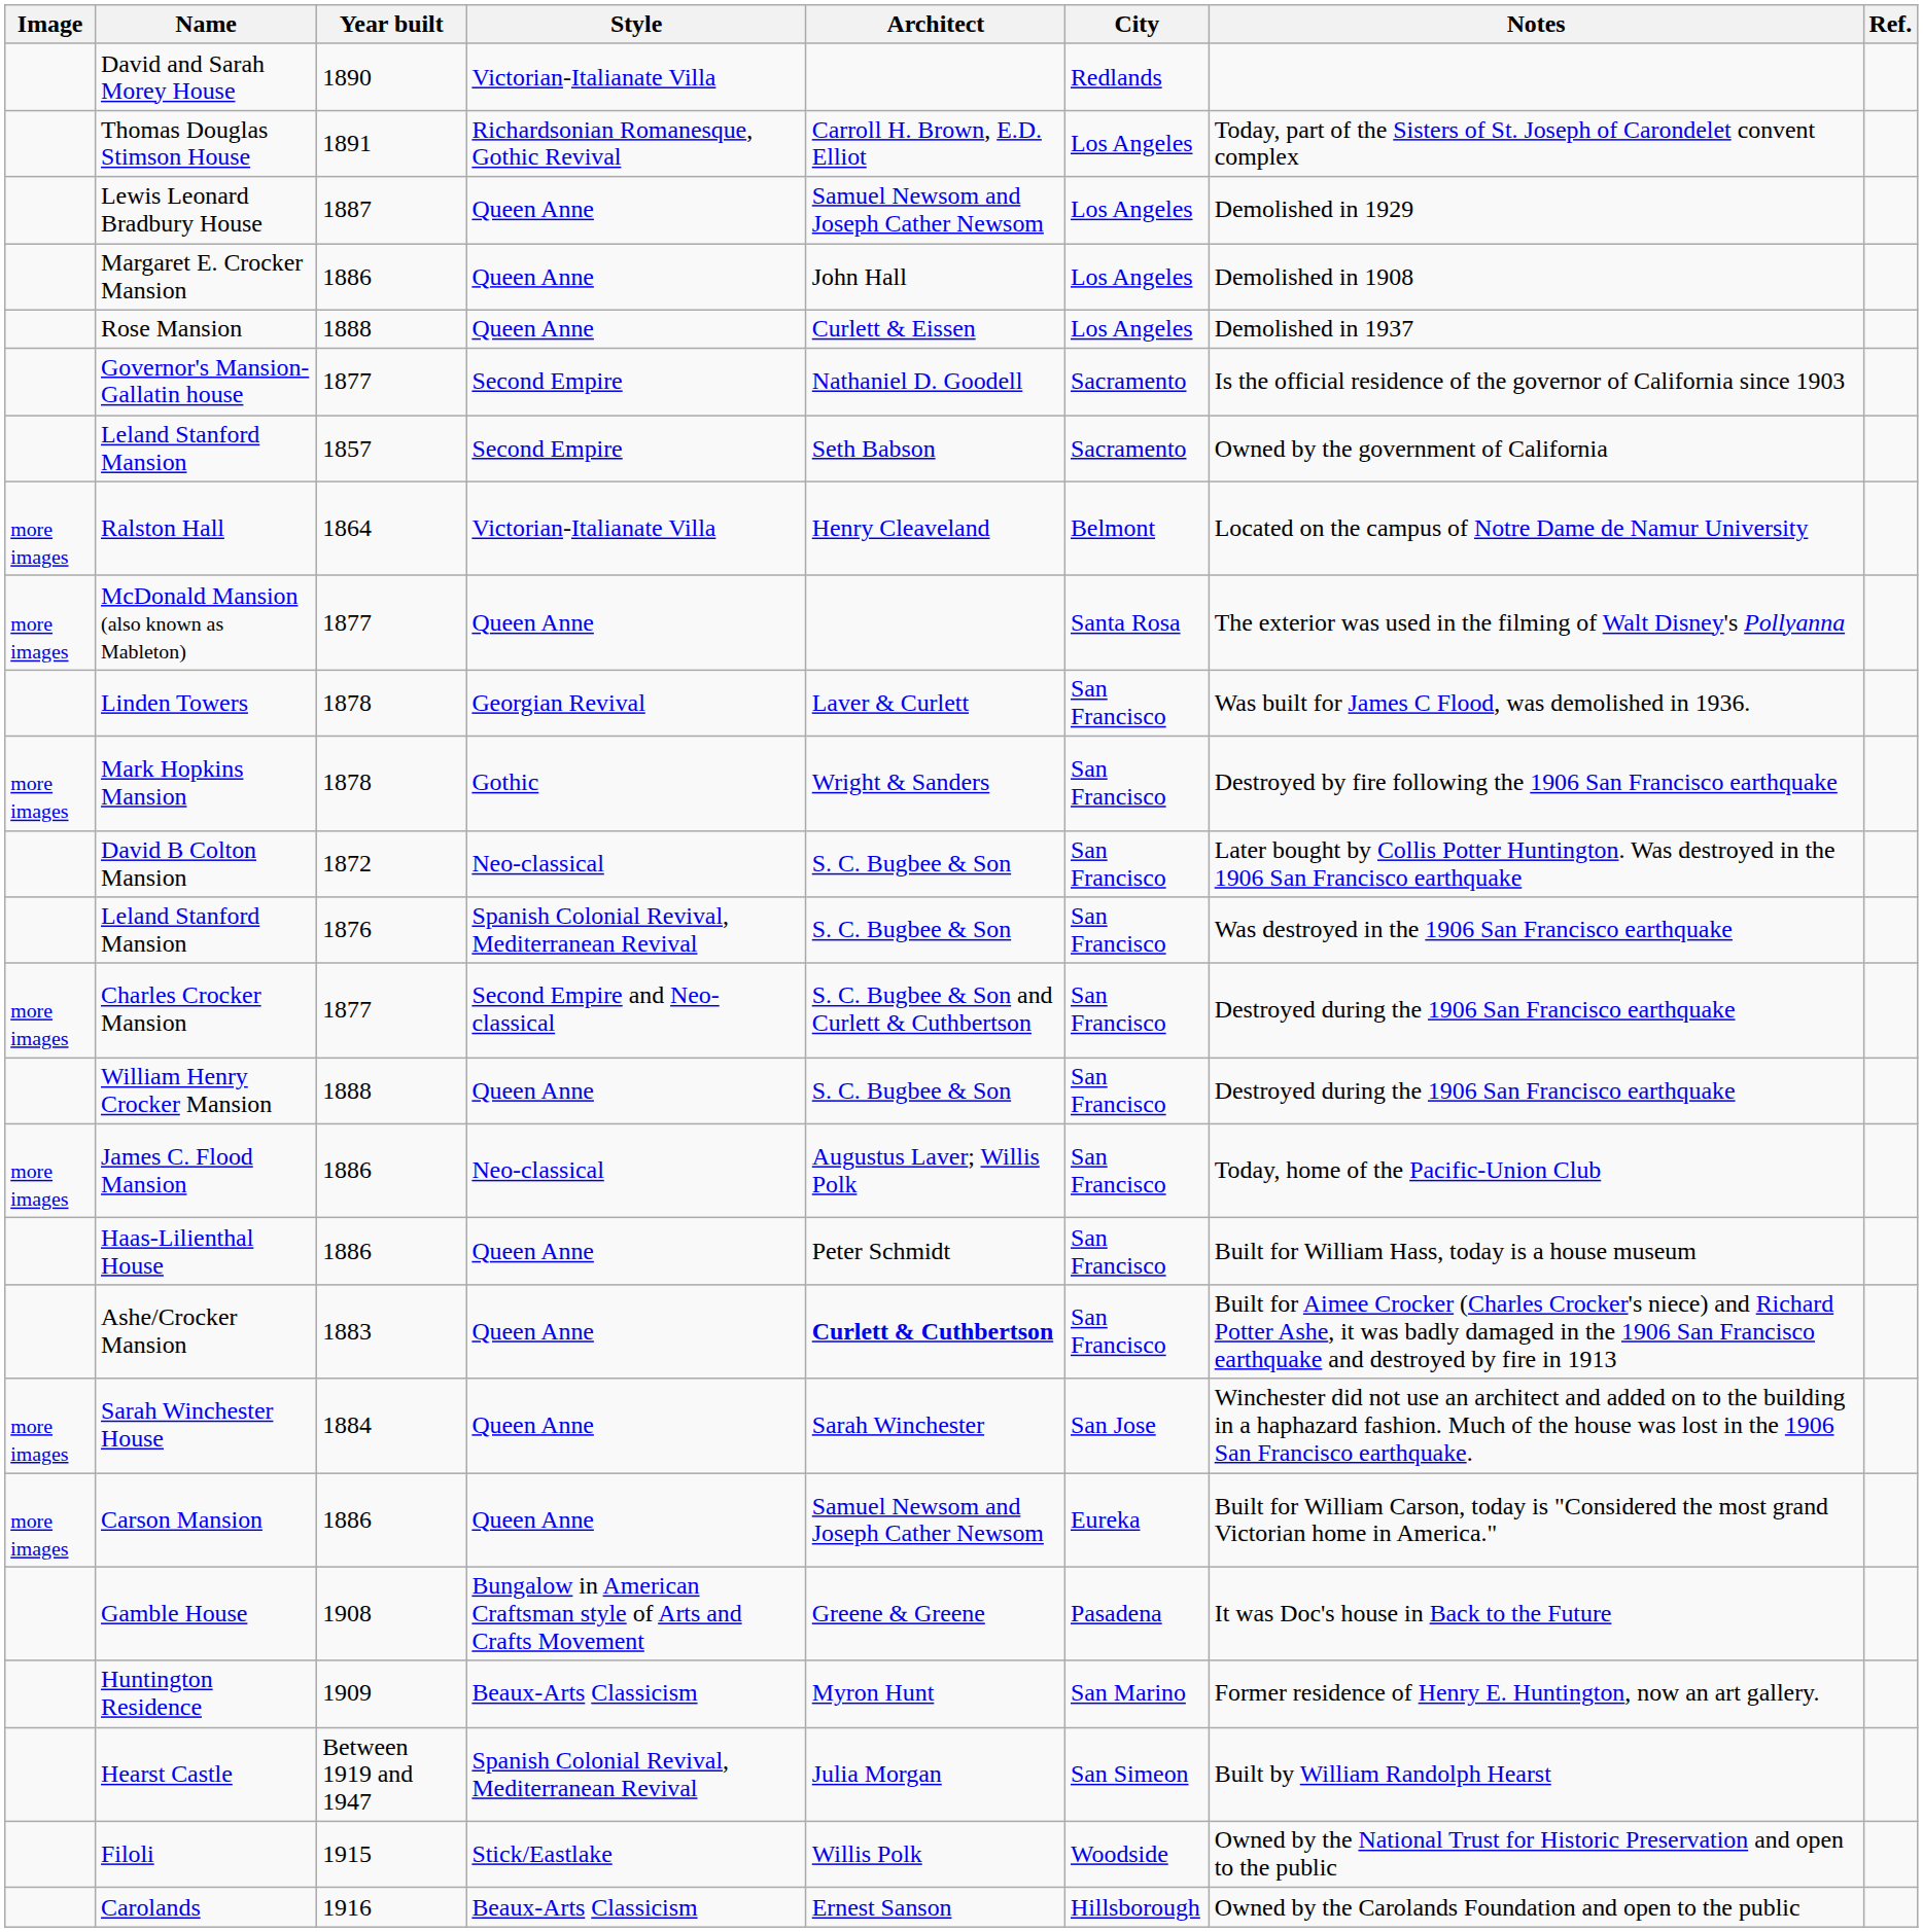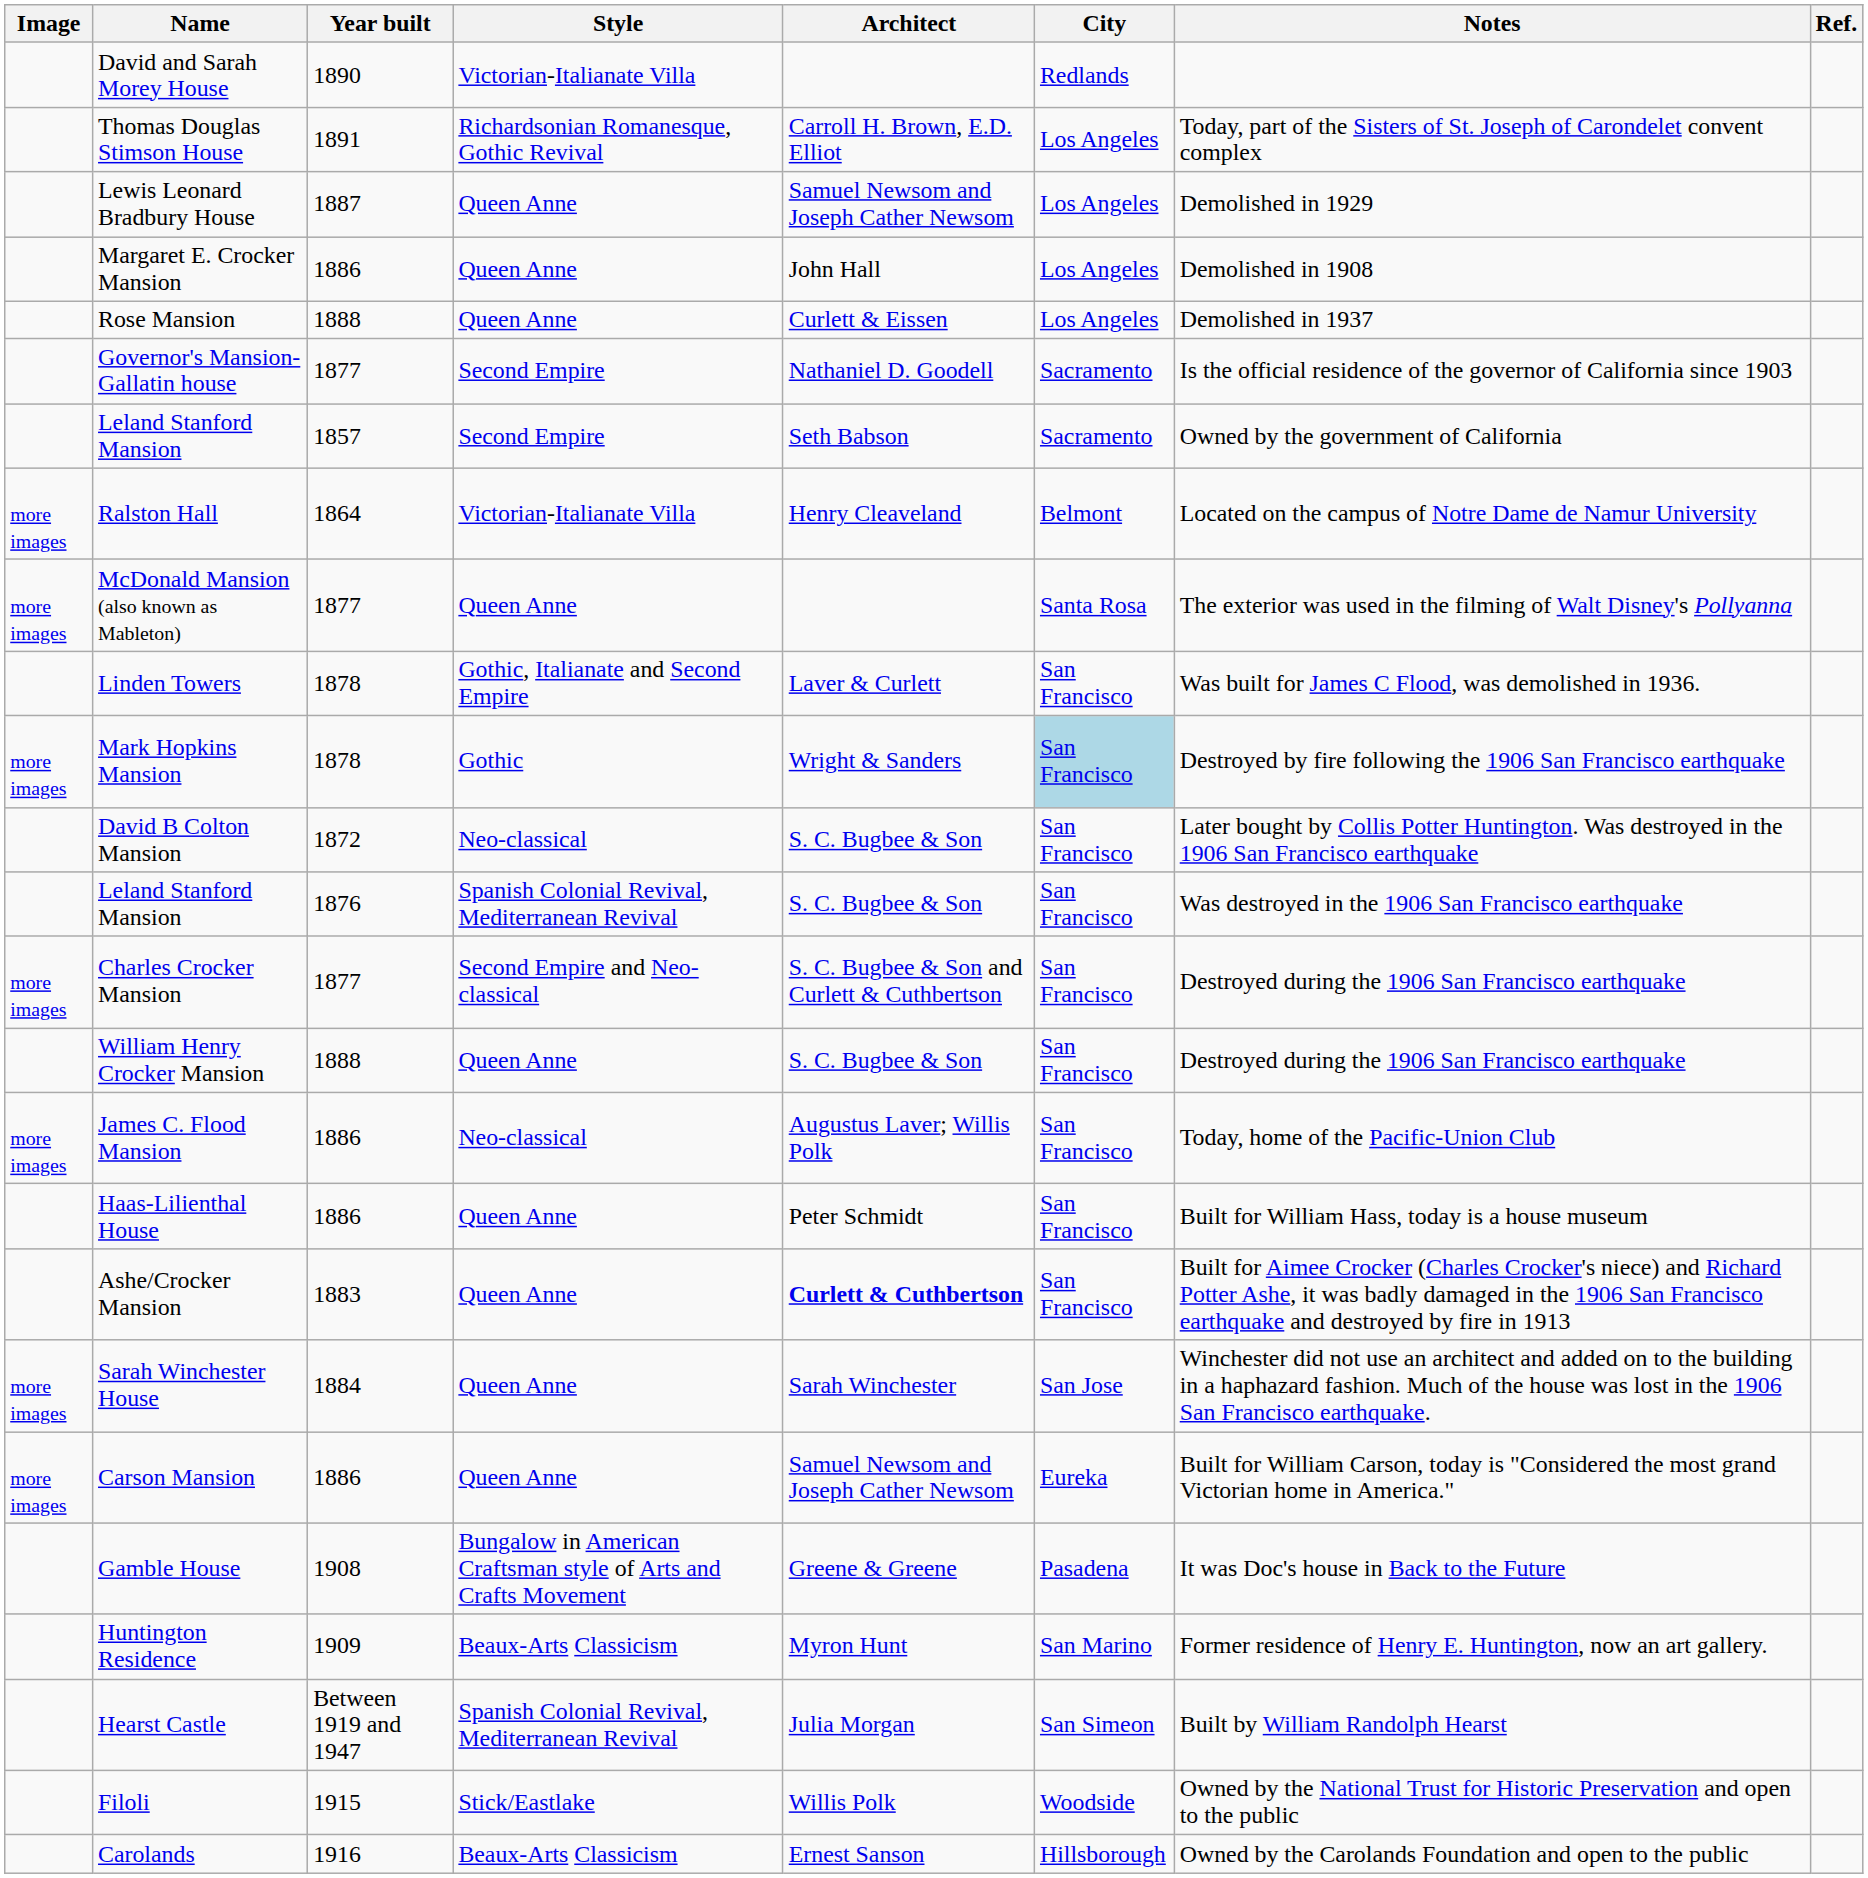 <table class="sortable wikitable">
 <tr>
 <th>Image</th>
 <th>Name</th>
 <th>Year built</th>
 <th>Style</th>
 <th>Architect</th>
 <th>City</th>
 <th>Notes</th>
 <th>Ref.</th>
 </tr>
 <tr>
 <td></td>
 <td>David and Sarah <a href='#'>Morey House</a></td>
 <td>1890</td>
 <td><a href='#'>Victorian</a>-<a href='#'>Italianate Villa</a></td>
 <td></td>
 <td><a href='#'>Redlands</a></td>
 <td></td>
 <td></td>
 </tr>
 <tr>
 <td></td>
 <td>Thomas Douglas <a href='#'>Stimson House</a></td>
 <td>1891</td>
 <td><a href='#'>Richardsonian Romanesque</a>, <a href='#'>Gothic Revival</a></td>
 <td><a href='#'>Carroll H. Brown</a>, <a href='#'>E.D. Elliot</a></td>
 <td><a href='#'>Los Angeles</a></td>
 <td>Today, part of the <a href='#'>Sisters of St. Joseph of Carondelet</a> convent complex</td>
 <td></td>
 </tr>
 <tr>
 <td></td>
 <td>Lewis Leonard Bradbury House</td>
 <td>1887</td>
 <td><a href='#'>Queen Anne</a></td>
 <td><a href='#'>Samuel Newsom and Joseph Cather Newsom</a></td>
 <td><a href='#'>Los Angeles</a></td>
 <td>Demolished in 1929</td>
 <td></td>
 </tr>
 <tr>
 <td></td>
 <td>Margaret E. Crocker Mansion</td>
 <td>1886</td>
 <td><a href='#'>Queen Anne</a></td>
 <td>John Hall</td>
 <td><a href='#'>Los Angeles</a></td>
 <td>Demolished in 1908</td>
 <td></td>
 </tr>
 <tr>
 <td></td>
 <td>Rose Mansion</td>
 <td>1888</td>
 <td><a href='#'>Queen Anne</a></td>
 <td><a href='#'>Curlett & Eissen</a></td>
 <td><a href='#'>Los Angeles</a></td>
 <td>Demolished in 1937</td>
 <td></td>
 </tr>
 <tr>
 <td></td>
 <td><a href='#'>Governor's Mansion-Gallatin house</a></td>
 <td>1877</td>
 <td><a href='#'>Second Empire</a></td>
 <td><a href='#'>Nathaniel D. Goodell</a></td>
 <td><a href='#'>Sacramento</a></td>
 <td>Is the official residence of the governor of California since 1903</td>
 <td></td>
 </tr>
 <tr>
 <td></td>
 <td><a href='#'>Leland Stanford Mansion</a></td>
 <td>1857</td>
 <td><a href='#'>Second Empire</a></td>
 <td><a href='#'>Seth Babson</a></td>
 <td><a href='#'>Sacramento</a></td>
 <td>Owned by the government of California</td>
 <td></td>
 </tr>
 <tr>
 <td><br><small><a href='#'>more images</a></small></td>
 <td><a href='#'>Ralston Hall</a></td>
 <td>1864</td>
 <td><a href='#'>Victorian</a>-<a href='#'>Italianate Villa</a></td>
 <td><a href='#'>Henry Cleaveland</a></td>
 <td><a href='#'>Belmont</a></td>
 <td>Located on the campus of <a href='#'>Notre Dame de Namur University</a></td>
 <td></td>
 </tr>
 <tr>
 <td><br><small><a href='#'>more images</a></small></td>
 <td><a href='#'>McDonald Mansion</a><br><small>(also known as Mableton)</small></td>
 <td>1877</td>
 <td><a href='#'>Queen Anne</a></td>
 <td></td>
 <td><a href='#'>Santa Rosa</a></td>
 <td>The exterior was used in the filming of <a href='#'>Walt Disney</a>'s <em><a href='#'>Pollyanna</a></em></td>
 <td></td>
 </tr>
 <tr>
 <td></td>
 <td><a href='#'>Linden Towers</a></td>
 <td>1878</td>
-<td><a href='#'>Georgian Revival</a></td>
+<td><a href='#'>Gothic</a>, <a href='#'>Italianate</a> and <a href='#'>Second Empire</a></td>
 <td><a href='#'>Laver & Curlett</a></td>
 <td><a href='#'>San Francisco</a></td>
 <td>Was built for <a href='#'>James C Flood</a>, was demolished in 1936.</td>
 <td></td>
 </tr>
 <tr>
 <td><br><small><a href='#'>more images</a></small></td>
 <td><a href='#'>Mark Hopkins Mansion</a></td>
 <td>1878</td>
 <td><a href='#'>Gothic</a></td>
 <td><a href='#'>Wright & Sanders</a></td>
-<td><a href='#'>San Francisco</a></td>
+<td style="background: lightblue;"><a href='#'>San Francisco</a></td>
 <td>Destroyed by fire following the <a href='#'>1906 San Francisco earthquake</a></td>
 <td></td>
 </tr>
 <tr>
 <td></td>
 <td><a href='#'>David B Colton</a> Mansion</td>
 <td>1872</td>
 <td><a href='#'>Neo-classical</a></td>
 <td><a href='#'>S. C. Bugbee & Son</a></td>
 <td><a href='#'>San Francisco</a></td>
 <td>Later bought by <a href='#'>Collis Potter Huntington</a>. Was destroyed in the <a href='#'>1906 San Francisco earthquake</a></td>
 <td></td>
 </tr>
 <tr>
 <td></td>
 <td><a href='#'>Leland Stanford</a> Mansion</td>
 <td>1876</td>
 <td><a href='#'>Spanish Colonial Revival</a>, <a href='#'>Mediterranean Revival</a></td>
 <td><a href='#'>S. C. Bugbee & Son</a></td>
 <td><a href='#'>San Francisco</a></td>
 <td>Was destroyed in the <a href='#'>1906 San Francisco earthquake</a></td>
 <td></td>
 </tr>
 <tr>
 <td><br><small><a href='#'>more images</a></small></td>
 <td><a href='#'>Charles Crocker</a> Mansion</td>
 <td>1877</td>
 <td><a href='#'>Second Empire</a> and <a href='#'>Neo-classical</a></td>
 <td><a href='#'>S. C. Bugbee & Son</a> and <a href='#'>Curlett & Cuthbertson</a></td>
 <td><a href='#'>San Francisco</a></td>
 <td>Destroyed during the <a href='#'>1906 San Francisco earthquake</a></td>
 <td></td>
 </tr>
 <tr>
 <td></td>
 <td><a href='#'>William Henry Crocker</a> Mansion</td>
 <td>1888</td>
 <td><a href='#'>Queen Anne</a></td>
 <td><a href='#'>S. C. Bugbee & Son</a></td>
 <td><a href='#'>San Francisco</a></td>
 <td>Destroyed during the <a href='#'>1906 San Francisco earthquake</a></td>
 <td></td>
 </tr>
 <tr>
 <td><br><small><a href='#'>more images</a></small></td>
 <td><a href='#'>James C. Flood Mansion</a></td>
 <td>1886</td>
 <td><a href='#'>Neo-classical</a></td>
 <td><a href='#'>Augustus Laver</a>; <a href='#'>Willis Polk</a></td>
 <td><a href='#'>San Francisco</a></td>
 <td>Today, home of the <a href='#'>Pacific-Union Club</a></td>
 <td></td>
 </tr>
 <tr>
 <td></td>
 <td><a href='#'>Haas-Lilienthal House</a></td>
 <td>1886</td>
 <td><a href='#'>Queen Anne</a></td>
 <td>Peter Schmidt</td>
 <td><a href='#'>San Francisco</a></td>
 <td>Built for William Hass, today is a house museum</td>
 <td></td>
 </tr>
 <tr>
 <td></td>
 <td>Ashe/Crocker Mansion</td>
 <td>1883</td>
 <td><a href='#'>Queen Anne</a></td>
 <td><strong><a href='#'>Curlett & Cuthbertson</a></strong></td>
 <td><a href='#'>San Francisco</a></td>
 <td>Built for <a href='#'>Aimee Crocker</a> (<a href='#'>Charles Crocker</a>'s niece) and <a href='#'>Richard Potter Ashe</a>, it was badly damaged in the <a href='#'>1906 San Francisco earthquake</a> and destroyed by fire in 1913</td>
 <td></td>
 </tr>
 <tr>
 <td><br><small><a href='#'>more images</a></small></td>
 <td><a href='#'>Sarah Winchester House</a></td>
 <td>1884</td>
 <td><a href='#'>Queen Anne</a></td>
 <td><a href='#'>Sarah Winchester</a></td>
 <td><a href='#'>San Jose</a></td>
 <td>Winchester did not use an architect and added on to the building in a haphazard fashion. Much of the house was lost in the <a href='#'>1906 San Francisco earthquake</a>.</td>
 <td></td>
 </tr>
 <tr>
 <td><br><small><a href='#'>more images</a></small></td>
 <td><a href='#'>Carson Mansion</a></td>
 <td>1886</td>
 <td><a href='#'>Queen Anne</a></td>
 <td><a href='#'>Samuel Newsom and Joseph Cather Newsom</a></td>
 <td><a href='#'>Eureka</a></td>
 <td>Built for William Carson, today is "Considered the most grand Victorian home in America."</td>
 <td></td>
 </tr>
 <tr>
 <td></td>
 <td><a href='#'>Gamble House</a></td>
 <td>1908</td>
 <td><a href='#'>Bungalow</a> in <a href='#'>American Craftsman style</a> of <a href='#'>Arts and Crafts Movement</a></td>
 <td><a href='#'>Greene & Greene</a></td>
 <td><a href='#'>Pasadena</a></td>
 <td>It was Doc's house in <a href='#'>Back to the Future</a></td>
 <td></td>
 </tr>
 <tr>
 <td><br><small></small></td>
 <td><a href='#'>Huntington Residence</a></td>
 <td>1909</td>
 <td><a href='#'>Beaux-Arts</a> <a href='#'>Classicism</a></td>
 <td><a href='#'>Myron Hunt</a></td>
 <td><a href='#'>San Marino</a></td>
 <td>Former residence of <a href='#'>Henry E. Huntington</a>, now an art gallery.</td>
 <td></td>
 </tr>
 <tr>
 <td><br><small></small></td>
 <td><a href='#'>Hearst Castle</a></td>
 <td>Between 1919 and 1947</td>
 <td><a href='#'>Spanish Colonial Revival</a>, <a href='#'>Mediterranean Revival</a></td>
 <td><a href='#'>Julia Morgan</a></td>
 <td><a href='#'>San Simeon</a></td>
 <td>Built by <a href='#'>William Randolph Hearst</a></td>
 <td></td>
 </tr>
 <tr>
 <td><br><small></small></td>
 <td><a href='#'>Filoli</a></td>
 <td>1915</td>
 <td><a href='#'>Stick/Eastlake</a></td>
 <td><a href='#'>Willis Polk</a></td>
 <td><a href='#'>Woodside</a></td>
 <td>Owned by the <a href='#'>National Trust for Historic Preservation</a> and open to the public</td>
 <td></td>
 </tr>
 <tr>
 <td><br><small></small></td>
 <td><a href='#'>Carolands</a></td>
 <td>1916</td>
 <td><a href='#'>Beaux-Arts</a> <a href='#'>Classicism</a></td>
 <td><a href='#'>Ernest Sanson</a></td>
 <td><a href='#'>Hillsborough</a></td>
 <td>Owned by the Carolands Foundation and open to the public</td>
 <td></td>
 </tr>
 </table>
